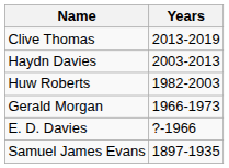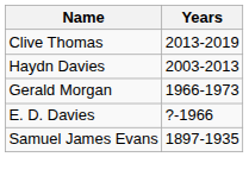 <table class="wikitable sortable">
 <tr>
 <th>Name</th>
 <th>Years</th>
 </tr>
 <tr>
 <td>Clive Thomas</td>
 <td>2013-2019</td>
 </tr>
 <tr>
 <td>Haydn Davies</td>
 <td>2003-2013</td>
 </tr>
 <tr>
-<td>Huw Roberts</td>
-<td>1982-2003</td>
-</tr>
-<tr>
 <td>Gerald Morgan</td>
 <td>1966-1973</td>
 </tr>
 <tr>
 <td>E. D. Davies</td>
 <td>?-1966</td>
 </tr>
 <tr>
 <td>Samuel James Evans  </td>
 <td>1897-1935</td>
 </tr>
 </table>
